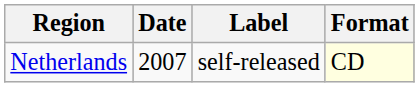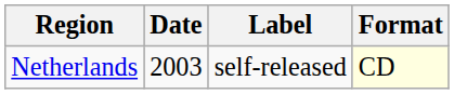 <table class="wikitable">
 <tr>
 <th>Region</th>
 <th>Date</th>
 <th>Label</th>
 <th>Format</th>
 </tr>
 <tr>
 <td><a href='#'>Netherlands</a></td>
-<td>2007</td>
+<td>2003</td>
 <td>self-released</td>
 <td style="background: lightyellow;">CD</td>
 </tr>
 </table>
